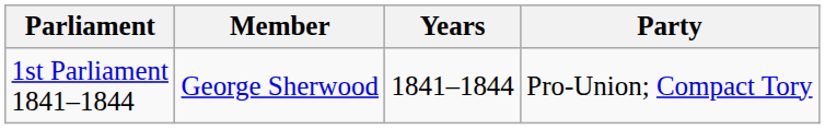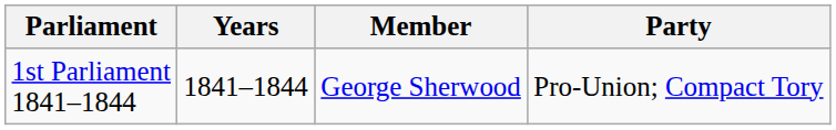 <table class="wikitable">
 <tr>
 <th>Parliament</th>
+<th>Years</th>
 <th>Member</th>
-<th>Years</th>
 <th>Party</th>
 </tr>
 <tr>
 <td><a href='#'>1st Parliament</a><br>1841–1844</td>
+<td>1841–1844</td>
 <td><a href='#'>George Sherwood</a></td>
-<td>1841–1844</td>
 <td>Pro-Union; <a href='#'>Compact Tory</a></td>
 </tr>
 </table>
